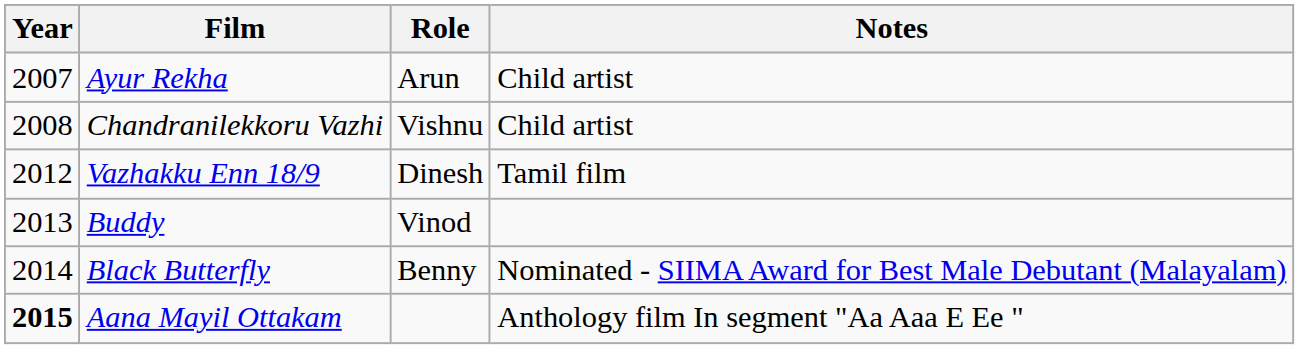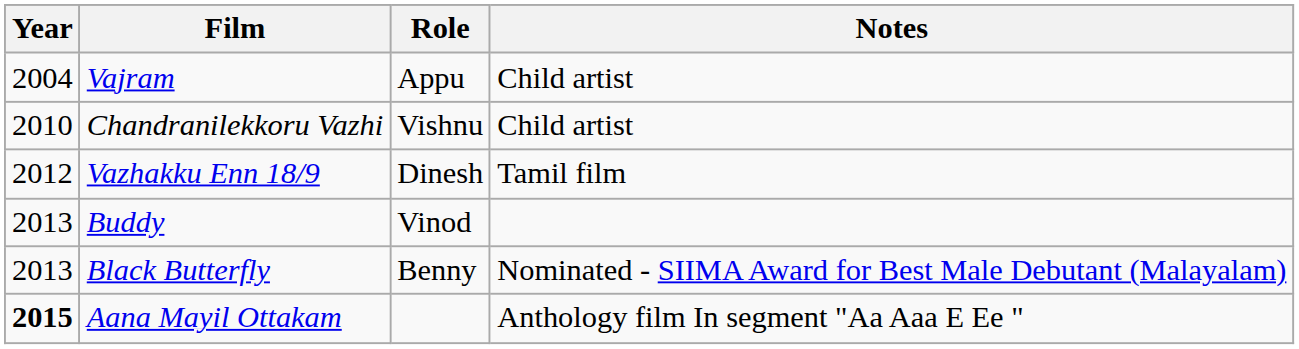 <table class="wikitable sortable">
 <tr style="background:#ccc; text-align:center;">
 <th>Year</th>
 <th>Film</th>
 <th>Role</th>
 <th>Notes</th>
 </tr>
 <tr>
-<td>2007</td>
-<td><em><a href='#'>Ayur Rekha</a></em></td>
-<td>Arun</td>
+<td>2004</td>
+<td><a href='#'><em>Vajram</em></a></td>
+<td>Appu</td>
 <td>Child artist</td>
 </tr>
 <tr>
-<td>2008</td>
+<td>2010</td>
 <td><em>Chandranilekkoru Vazhi</em></td>
 <td>Vishnu</td>
 <td>Child artist</td>
 </tr>
 <tr>
 <td>2012</td>
 <td><em><a href='#'>Vazhakku Enn 18/9</a></em></td>
 <td>Dinesh</td>
 <td>Tamil film</td>
 </tr>
 <tr>
 <td>2013</td>
 <td><em><a href='#'>Buddy</a></em></td>
 <td>Vinod</td>
 <td></td>
 </tr>
 <tr>
-<td>2014</td>
+<td>2013</td>
 <td><a href='#'><em>Black Butterfly</em></a></td>
 <td>Benny</td>
 <td>Nominated - <a href='#'>SIIMA Award for Best Male Debutant (Malayalam)</a></td>
 </tr>
 <tr>
 <td><strong>2015</strong></td>
 <td><em><a href='#'>Aana Mayil Ottakam</a></em></td>
 <td></td>
 <td>Anthology film In segment "Aa Aaa E Ee "</td>
 </tr>
 </table>
